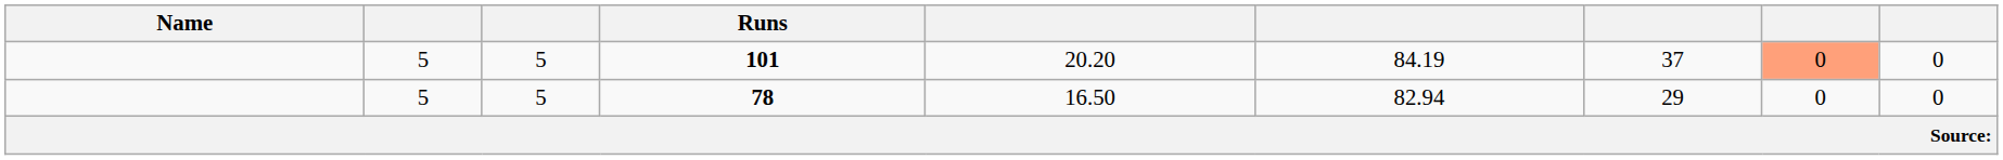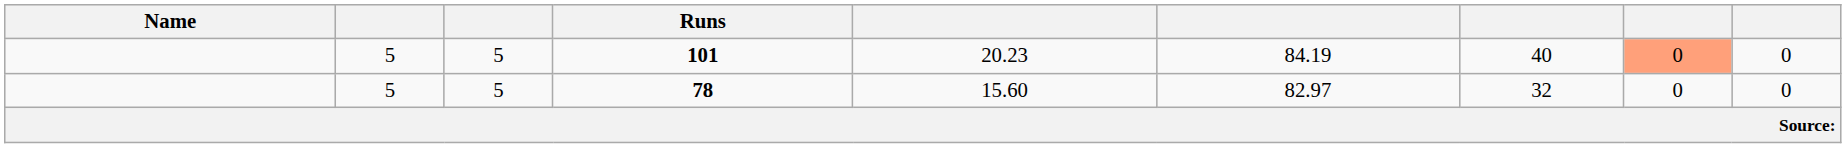 <table class="wikitable sortable"  style="font-size:85%; width:95%;">
 <tr style="text-align:center;">
 <th style="color: black;">Name</th>
 <th style="color: black;"></th>
 <th style="color: black;"></th>
 <th style="color: black;">Runs</th>
 <th style="color: black;"></th>
 <th style="color: black;"></th>
 <th style="color: black;"></th>
 <th style="color: black;"></th>
 <th style="color: black;"></th>
 </tr>
 <tr style="text-align:center;">
 <td></td>
 <td>5</td>
 <td>5</td>
 <td><strong>101</strong></td>
-<td>20.20</td>
+<td>20.23</td>
 <td>84.19</td>
-<td>37</td>
+<td>40</td>
 <td style="background: lightsalmon;">0</td>
 <td>0</td>
 </tr>
 <tr style="text-align:center;">
 <td></td>
 <td>5</td>
 <td>5</td>
 <td><strong>78</strong></td>
-<td>16.50</td>
-<td>82.94</td>
-<td>29</td>
+<td>15.60</td>
+<td>82.97</td>
+<td>32</td>
 <td>0</td>
 <td>0</td>
 </tr>
 <tr>
 <th colspan="10" style="text-align:right;"><small><strong>Source:</strong> </small></th>
 </tr>
 </table>
